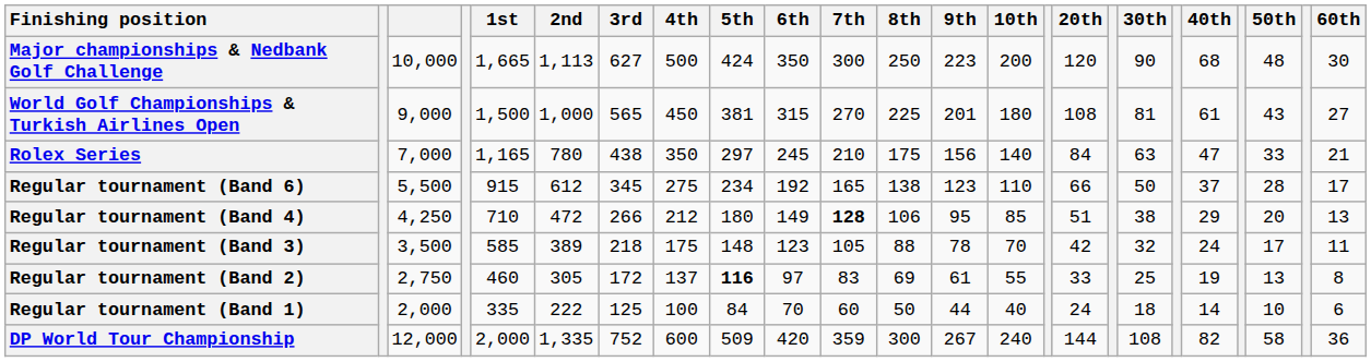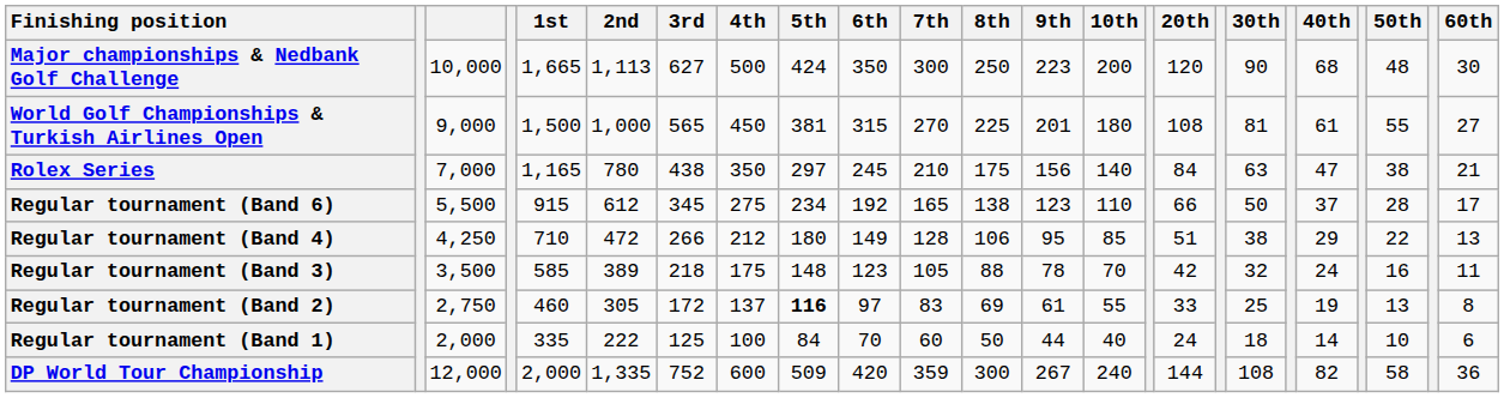 <table class=wikitable style=font-size:90%;text-align:center>
 <tr>
 <th style="text-align:left">Finishing position</th>
 <th rowspan="11"></th>
 <th style="width:30px;"></th>
 <th rowspan="11"></th>
 <th style="width:30px;">1st</th>
 <th style="width:30px;">2nd</th>
 <th style="width:30px;">3rd</th>
 <th style="width:30px;">4th</th>
 <th style="width:30px;">5th</th>
 <th style="width:30px;">6th</th>
 <th style="width:30px;">7th</th>
 <th style="width:30px;">8th</th>
 <th style="width:30px;">9th</th>
 <th style="width:30px;">10th</th>
 <th rowspan="11"></th>
 <th style="width:30px;">20th</th>
 <th rowspan="11"></th>
 <th style="width:30px;">30th</th>
 <th rowspan="11"></th>
 <th style="width:30px;">40th</th>
 <th rowspan="11"></th>
 <th style="width:30px;">50th</th>
 <th rowspan="11"></th>
 <th style="width:30px;">60th</th>
 </tr>
 <tr>
 <th style="text-align:left"><a href='#'>Major championships</a> & <a href='#'>Nedbank Golf Challenge</a></th>
 <td>10,000</td>
 <td>1,665</td>
 <td>1,113</td>
 <td>627</td>
 <td>500</td>
 <td>424</td>
 <td>350</td>
 <td>300</td>
 <td>250</td>
 <td>223</td>
 <td>200</td>
 <td>120</td>
 <td>90</td>
 <td>68</td>
 <td>48</td>
 <td>30</td>
 </tr>
 <tr>
 <th style="text-align:left"><a href='#'>World Golf Championships</a> & <a href='#'>Turkish Airlines Open</a></th>
 <td>9,000</td>
 <td>1,500</td>
 <td>1,000</td>
 <td>565</td>
 <td>450</td>
 <td>381</td>
 <td>315</td>
 <td>270</td>
 <td>225</td>
 <td>201</td>
 <td>180</td>
 <td>108</td>
 <td>81</td>
 <td>61</td>
-<td>43</td>
+<td>55</td>
 <td>27</td>
 </tr>
 <tr>
 <th style="text-align:left"><a href='#'>Rolex Series</a></th>
 <td>7,000</td>
 <td>1,165</td>
 <td>780</td>
 <td>438</td>
 <td>350</td>
 <td>297</td>
 <td>245</td>
 <td>210</td>
 <td>175</td>
 <td>156</td>
 <td>140</td>
 <td>84</td>
 <td>63</td>
 <td>47</td>
-<td>33</td>
+<td>38</td>
 <td>21</td>
 </tr>
 <tr>
 <th style="text-align:left">Regular tournament (Band 6)</th>
 <td>5,500</td>
 <td>915</td>
 <td>612</td>
 <td>345</td>
 <td>275</td>
 <td>234</td>
 <td>192</td>
 <td>165</td>
 <td>138</td>
 <td>123</td>
 <td>110</td>
 <td>66</td>
 <td>50</td>
 <td>37</td>
 <td>28</td>
 <td>17</td>
 </tr>
 <tr>
 <th style="text-align:left">Regular tournament (Band 4)</th>
 <td>4,250</td>
 <td>710</td>
 <td>472</td>
 <td>266</td>
 <td>212</td>
 <td>180</td>
 <td>149</td>
-<td><strong>128</strong></td>
+<td>128</td>
 <td>106</td>
 <td>95</td>
 <td>85</td>
 <td>51</td>
 <td>38</td>
 <td>29</td>
-<td>20</td>
+<td>22</td>
 <td>13</td>
 </tr>
 <tr>
 <th style="text-align:left">Regular tournament (Band 3)</th>
 <td>3,500</td>
 <td>585</td>
 <td>389</td>
 <td>218</td>
 <td>175</td>
 <td>148</td>
 <td>123</td>
 <td>105</td>
 <td>88</td>
 <td>78</td>
 <td>70</td>
 <td>42</td>
 <td>32</td>
 <td>24</td>
-<td>17</td>
+<td>16</td>
 <td>11</td>
 </tr>
 <tr>
 <th style="text-align:left">Regular tournament (Band 2)</th>
 <td>2,750</td>
 <td>460</td>
 <td>305</td>
 <td>172</td>
 <td>137</td>
 <td><strong>116</strong></td>
 <td>97</td>
 <td>83</td>
 <td>69</td>
 <td>61</td>
 <td>55</td>
 <td>33</td>
 <td>25</td>
 <td>19</td>
 <td>13</td>
 <td>8</td>
 </tr>
 <tr>
 <th style="text-align:left">Regular tournament (Band 1)</th>
 <td>2,000</td>
 <td>335</td>
 <td>222</td>
 <td>125</td>
 <td>100</td>
 <td>84</td>
 <td>70</td>
 <td>60</td>
 <td>50</td>
 <td>44</td>
 <td>40</td>
 <td>24</td>
 <td>18</td>
 <td>14</td>
 <td>10</td>
 <td>6</td>
 </tr>
 <tr>
 <th style="text-align:left"><a href='#'>DP World Tour Championship</a></th>
 <td>12,000</td>
 <td>2,000</td>
 <td>1,335</td>
 <td>752</td>
 <td>600</td>
 <td>509</td>
 <td>420</td>
 <td>359</td>
 <td>300</td>
 <td>267</td>
 <td>240</td>
 <td>144</td>
 <td>108</td>
 <td>82</td>
 <td>58</td>
 <td>36</td>
 </tr>
 </table>
